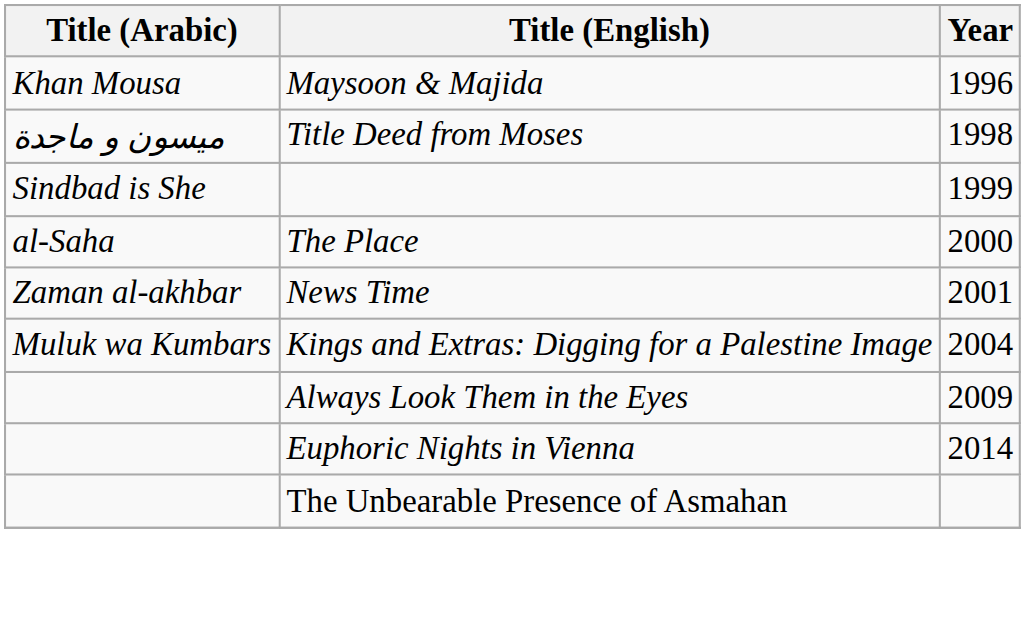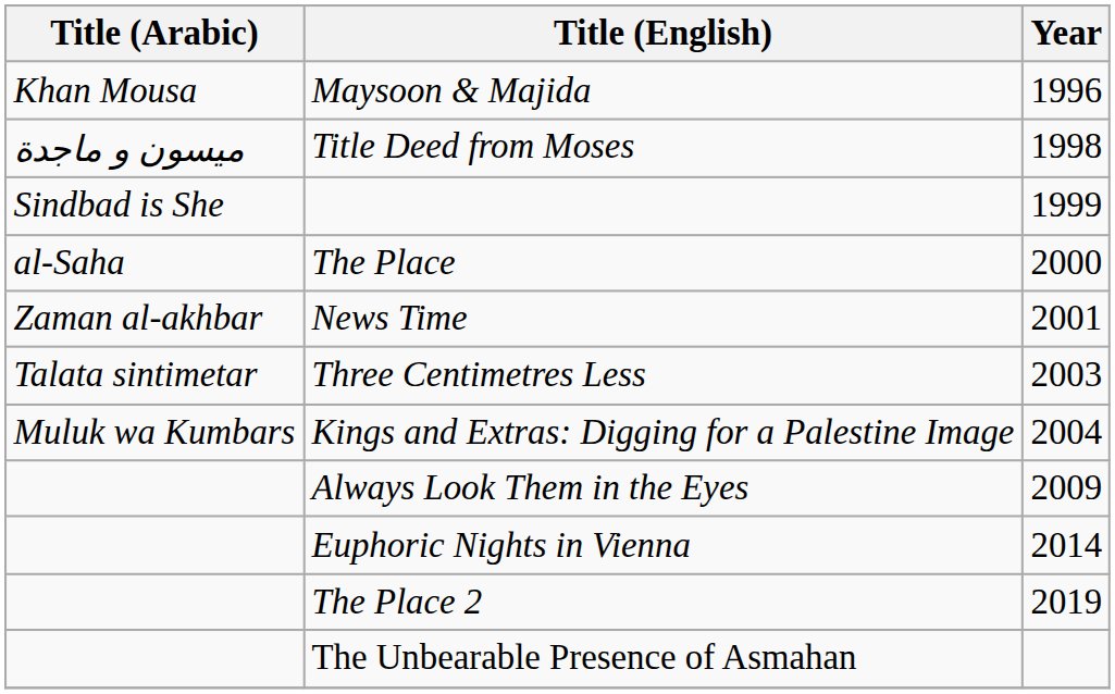 <table class="wikitable">
 <tr>
 <th>Title (Arabic)</th>
 <th>Title (English)</th>
 <th>Year</th>
 </tr>
 <tr>
 <td><em>Khan Mousa</em></td>
 <td><em>Maysoon & Majida</em></td>
 <td>1996</td>
 </tr>
 <tr>
 <td><em>ميسون و ماجدة</em></td>
 <td><em>Title Deed from Moses</em></td>
 <td>1998</td>
 </tr>
 <tr>
 <td><em>Sindbad is She</em></td>
 <td></td>
 <td>1999</td>
 </tr>
 <tr>
 <td><em>al-Saha</em></td>
 <td><em>The Place</em></td>
 <td>2000</td>
 </tr>
 <tr>
 <td><em>Zaman al-akhbar</em></td>
 <td><em>News Time</em></td>
 <td>2001</td>
 </tr>
 <tr>
+<td><em>Talata sintimetar</em></td>
+<td><em>Three Centimetres Less</em></td>
+<td>2003</td>
+</tr>
+<tr>
 <td><em>Muluk wa Kumbars</em></td>
 <td><em>Kings and Extras: Digging for a Palestine Image</em></td>
 <td>2004</td>
 </tr>
 <tr>
 <td></td>
 <td><em>Always Look Them in the Eyes</em></td>
 <td>2009</td>
 </tr>
 <tr>
 <td></td>
 <td><em>Euphoric Nights in Vienna</em></td>
 <td>2014</td>
 </tr>
 <tr>
 <td></td>
+<td><em>The Place 2</em></td>
+<td>2019</td>
+</tr>
+<tr>
+<td></td>
 <td>The Unbearable Presence of Asmahan</td>
 <td></td>
 </tr>
 <tr>
 </tr>
 </table>
